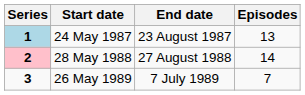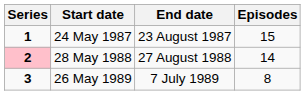 <table class="wikitable" style="text-align:center;">
 <tr>
 <th>Series</th>
 <th>Start date</th>
 <th>End date</th>
 <th>Episodes</th>
 </tr>
 <tr>
-<td style="background: lightblue;"><strong>1</strong></td>
+<td><strong>1</strong></td>
 <td>24 May 1987</td>
 <td>23 August 1987</td>
-<td>13</td>
+<td>15</td>
 </tr>
 <tr>
 <td style="background: pink;"><strong>2</strong></td>
 <td>28 May 1988</td>
 <td>27 August 1988</td>
 <td>14</td>
 </tr>
 <tr>
 <td><strong>3</strong></td>
 <td>26 May 1989</td>
 <td>7 July 1989</td>
-<td>7</td>
+<td>8</td>
 </tr>
 </table>
